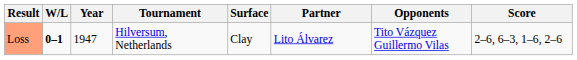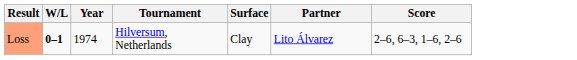 <table class="sortable wikitable">
 <tr>
 <th style="width:45px">Result</th>
 <th style="width:20px">W/L</th>
 <th style="width:50px">Year</th>
 <th style="width:150px">Tournament</th>
 <th style="width:50px">Surface</th>
 <th style="width:130px">Partner</th>
-<th style="width:130px">Opponents</th>
 <th style="width:130px" class="unsortable">Score</th>
 </tr>
 <tr>
 <td style="background:#ffa07a;">Loss</td>
 <td><strong>0–1</strong></td>
-<td>1947</td>
+<td>1974</td>
 <td><a href='#'>Hilversum</a>, Netherlands</td>
 <td>Clay</td>
 <td> <a href='#'>Lito Álvarez</a></td>
-<td> <a href='#'>Tito Vázquez</a><br> <a href='#'>Guillermo Vilas</a></td>
 <td>2–6, 6–3, 1–6, 2–6</td>
 </tr>
 </table>
